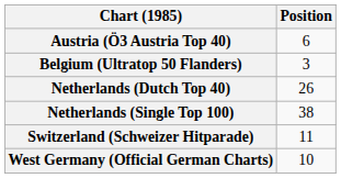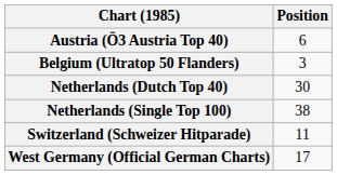 <table class="wikitable sortable plainrowheaders" style="text-align:center">
 <tr>
 <th scope="col">Chart (1985)</th>
 <th scope="col">Position</th>
 </tr>
 <tr>
 <th scope="row">Austria (Ö3 Austria Top 40)</th>
 <td>6</td>
 </tr>
 <tr>
 <th scope="row">Belgium (Ultratop 50 Flanders)</th>
 <td>3</td>
 </tr>
 <tr>
 <th scope="row">Netherlands (Dutch Top 40)</th>
-<td>26</td>
+<td>30</td>
 </tr>
 <tr>
 <th scope="row">Netherlands (Single Top 100)</th>
 <td>38</td>
 </tr>
 <tr>
 <th scope="row">Switzerland (Schweizer Hitparade)</th>
 <td>11</td>
 </tr>
 <tr>
 <th scope="row">West Germany (Official German Charts)</th>
-<td>10</td>
+<td>17</td>
 </tr>
 </table>
